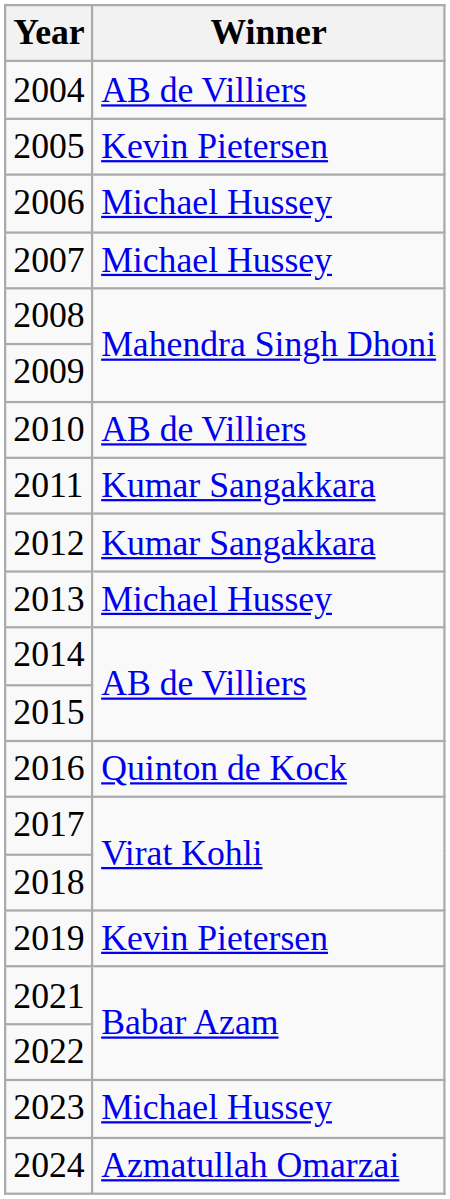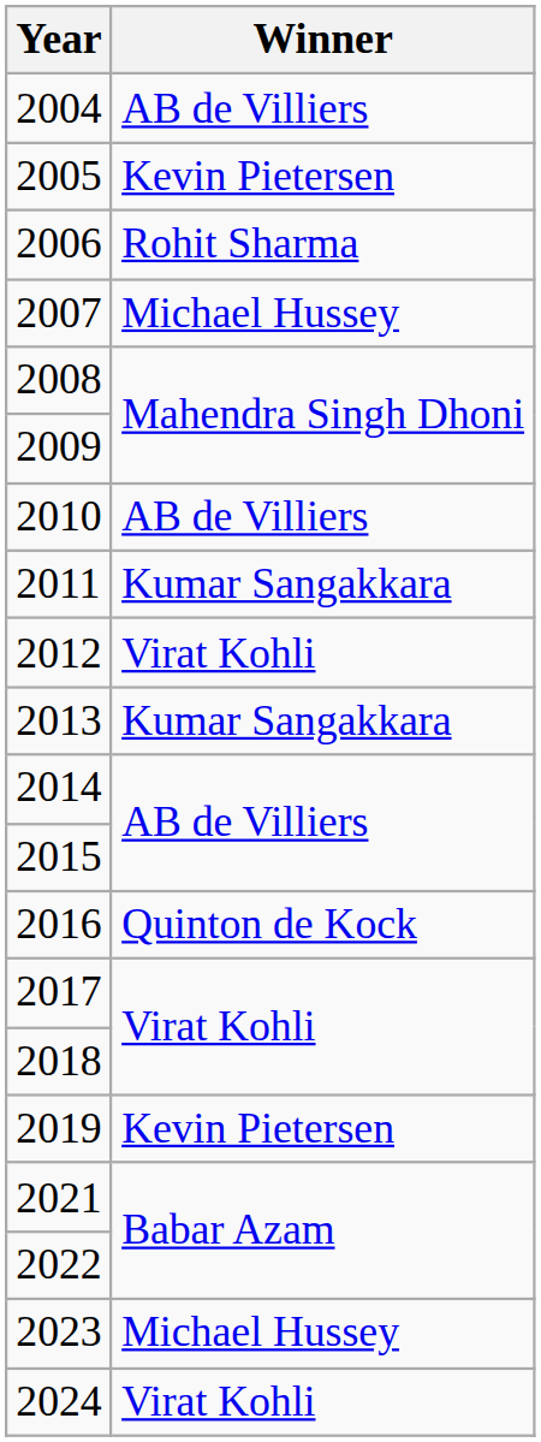 <table class="wikitable">
 <tr>
 <th>Year</th>
 <th>Winner</th>
 </tr>
 <tr>
 <td>2004</td>
 <td> <a href='#'>AB de Villiers</a></td>
 </tr>
 <tr>
 <td>2005</td>
 <td> <a href='#'>Kevin Pietersen</a></td>
 </tr>
 <tr>
 <td>2006</td>
-<td> <a href='#'>Michael Hussey</a></td>
+<td> <a href='#'>Rohit Sharma</a></td>
 </tr>
 <tr>
 <td>2007</td>
 <td> <a href='#'>Michael Hussey</a></td>
 </tr>
 <tr>
 <td>2008</td>
 <td rowspan=2> <a href='#'>Mahendra Singh Dhoni </a></td>
 </tr>
 <tr>
 <td>2009</td>
 </tr>
 <tr>
 <td>2010</td>
 <td> <a href='#'>AB de Villiers</a></td>
 </tr>
 <tr>
 <td>2011</td>
 <td> <a href='#'>Kumar Sangakkara</a></td>
 </tr>
 <tr>
 <td>2012</td>
-<td> <a href='#'>Kumar Sangakkara</a></td>
+<td> <a href='#'>Virat Kohli</a></td>
 </tr>
 <tr>
 <td>2013</td>
-<td> <a href='#'>Michael Hussey</a></td>
+<td> <a href='#'>Kumar Sangakkara</a></td>
 </tr>
 <tr>
 <td>2014</td>
 <td rowspan=2> <a href='#'>AB de Villiers</a></td>
 </tr>
 <tr>
 <td>2015</td>
 </tr>
 <tr>
 <td>2016</td>
 <td> <a href='#'>Quinton de Kock</a></td>
 </tr>
 <tr>
 <td>2017</td>
 <td rowspan=2> <a href='#'>Virat Kohli</a></td>
 </tr>
 <tr>
 <td>2018</td>
 </tr>
 <tr>
 <td>2019</td>
 <td> <a href='#'>Kevin Pietersen</a></td>
 </tr>
 <tr>
 <td>2021</td>
 <td rowspan=2> <a href='#'>Babar Azam</a></td>
 </tr>
 <tr>
 <td>2022</td>
 </tr>
 <tr>
 <td>2023</td>
 <td> <a href='#'>Michael Hussey</a></td>
 </tr>
 <tr>
 <td>2024</td>
-<td> <a href='#'>Azmatullah Omarzai</a></td>
+<td> <a href='#'>Virat Kohli</a></td>
 </tr>
 </table>
